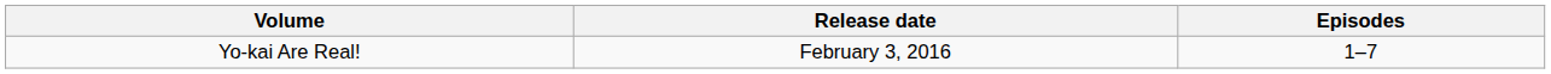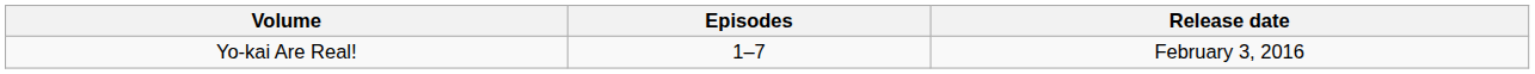 <table class="wikitable" style="text-align: center; width: 98%;">
 <tr>
 <th colspan="1">Volume</th>
+<th>Episodes</th>
 <th>Release date</th>
-<th>Episodes</th>
 </tr>
 <tr>
 <td rowspan="1">Yo-kai Are Real!</td>
+<td>1–7</td>
 <td>February 3, 2016</td>
-<td>1–7</td>
 </tr>
 </table>
